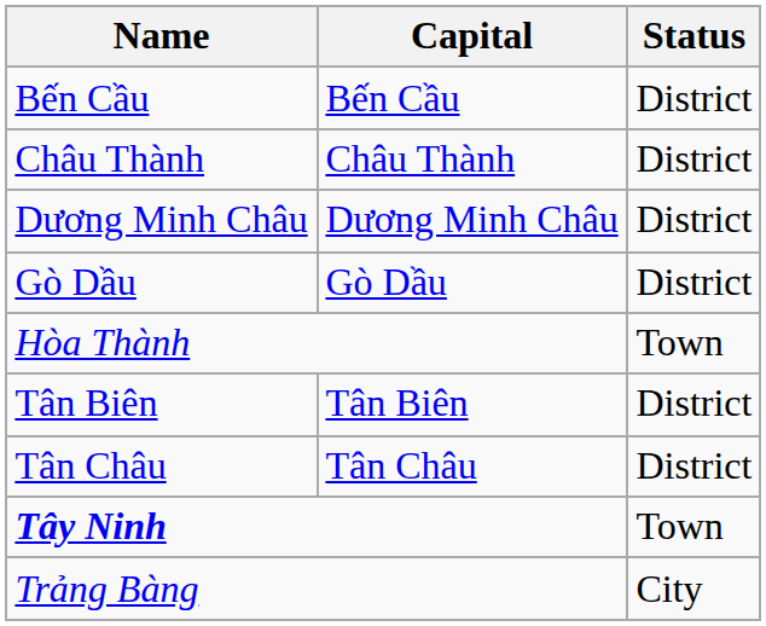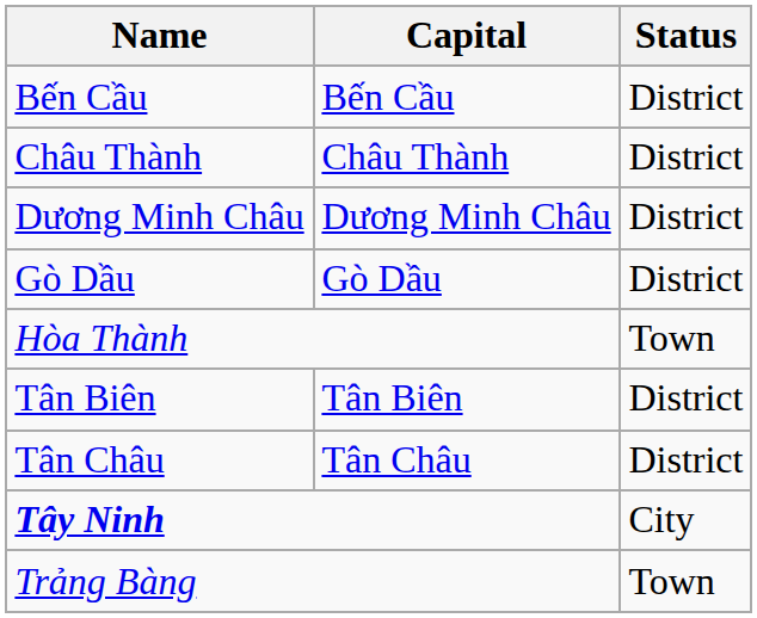 <table class="wikitable sortable">
 <tr>
 <th>Name</th>
 <th>Capital</th>
 <th>Status</th>
 </tr>
 <tr>
 <td><a href='#'>Bến Cầu</a></td>
 <td><a href='#'>Bến Cầu</a></td>
 <td>District</td>
 </tr>
 <tr>
 <td><a href='#'>Châu Thành</a></td>
 <td><a href='#'>Châu Thành</a></td>
 <td>District</td>
 </tr>
 <tr>
 <td><a href='#'>Dương Minh Châu</a></td>
 <td><a href='#'>Dương Minh Châu</a></td>
 <td>District</td>
 </tr>
 <tr>
 <td><a href='#'>Gò Dầu</a></td>
 <td><a href='#'>Gò Dầu</a></td>
 <td>District</td>
 </tr>
 <tr>
 <td colspan="2"><em><a href='#'>Hòa Thành</a></em></td>
 <td>Town</td>
 </tr>
 <tr>
 <td><a href='#'>Tân Biên</a></td>
 <td><a href='#'>Tân Biên</a></td>
 <td>District</td>
 </tr>
 <tr>
 <td><a href='#'>Tân Châu</a></td>
 <td><a href='#'>Tân Châu</a></td>
 <td>District</td>
 </tr>
 <tr>
 <td colspan="2"><strong><em><a href='#'>Tây Ninh</a></em></strong></td>
-<td>Town</td>
+<td>City</td>
 </tr>
 <tr>
 <td colspan="2"><em><a href='#'>Trảng Bàng</a></em></td>
-<td>City</td>
+<td>Town</td>
 </tr>
 </table>
